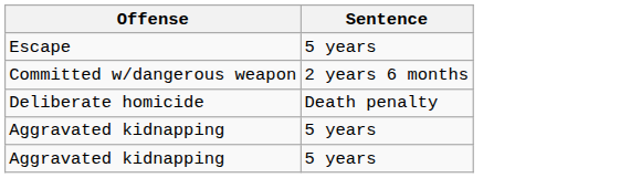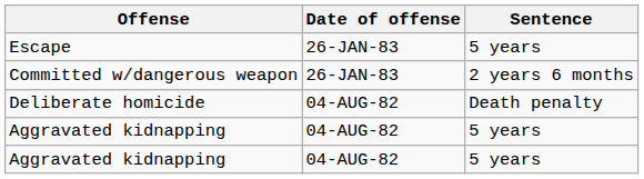 <table class="wikitable">
 <tr>
 <th>Offense</th>
+<th>Date of offense</th>
 <th>Sentence</th>
 </tr>
 <tr>
 <td>Escape</td>
+<td>26-JAN-83</td>
 <td>5 years</td>
 </tr>
 <tr>
 <td>Committed w/dangerous weapon</td>
+<td>26-JAN-83</td>
 <td>2 years 6 months</td>
 </tr>
 <tr>
 <td>Deliberate homicide</td>
+<td>04-AUG-82</td>
 <td>Death penalty</td>
 </tr>
 <tr>
 <td>Aggravated kidnapping</td>
+<td>04-AUG-82</td>
 <td>5 years</td>
 </tr>
 <tr>
 <td>Aggravated kidnapping</td>
+<td>04-AUG-82</td>
 <td>5 years</td>
 </tr>
 </table>
